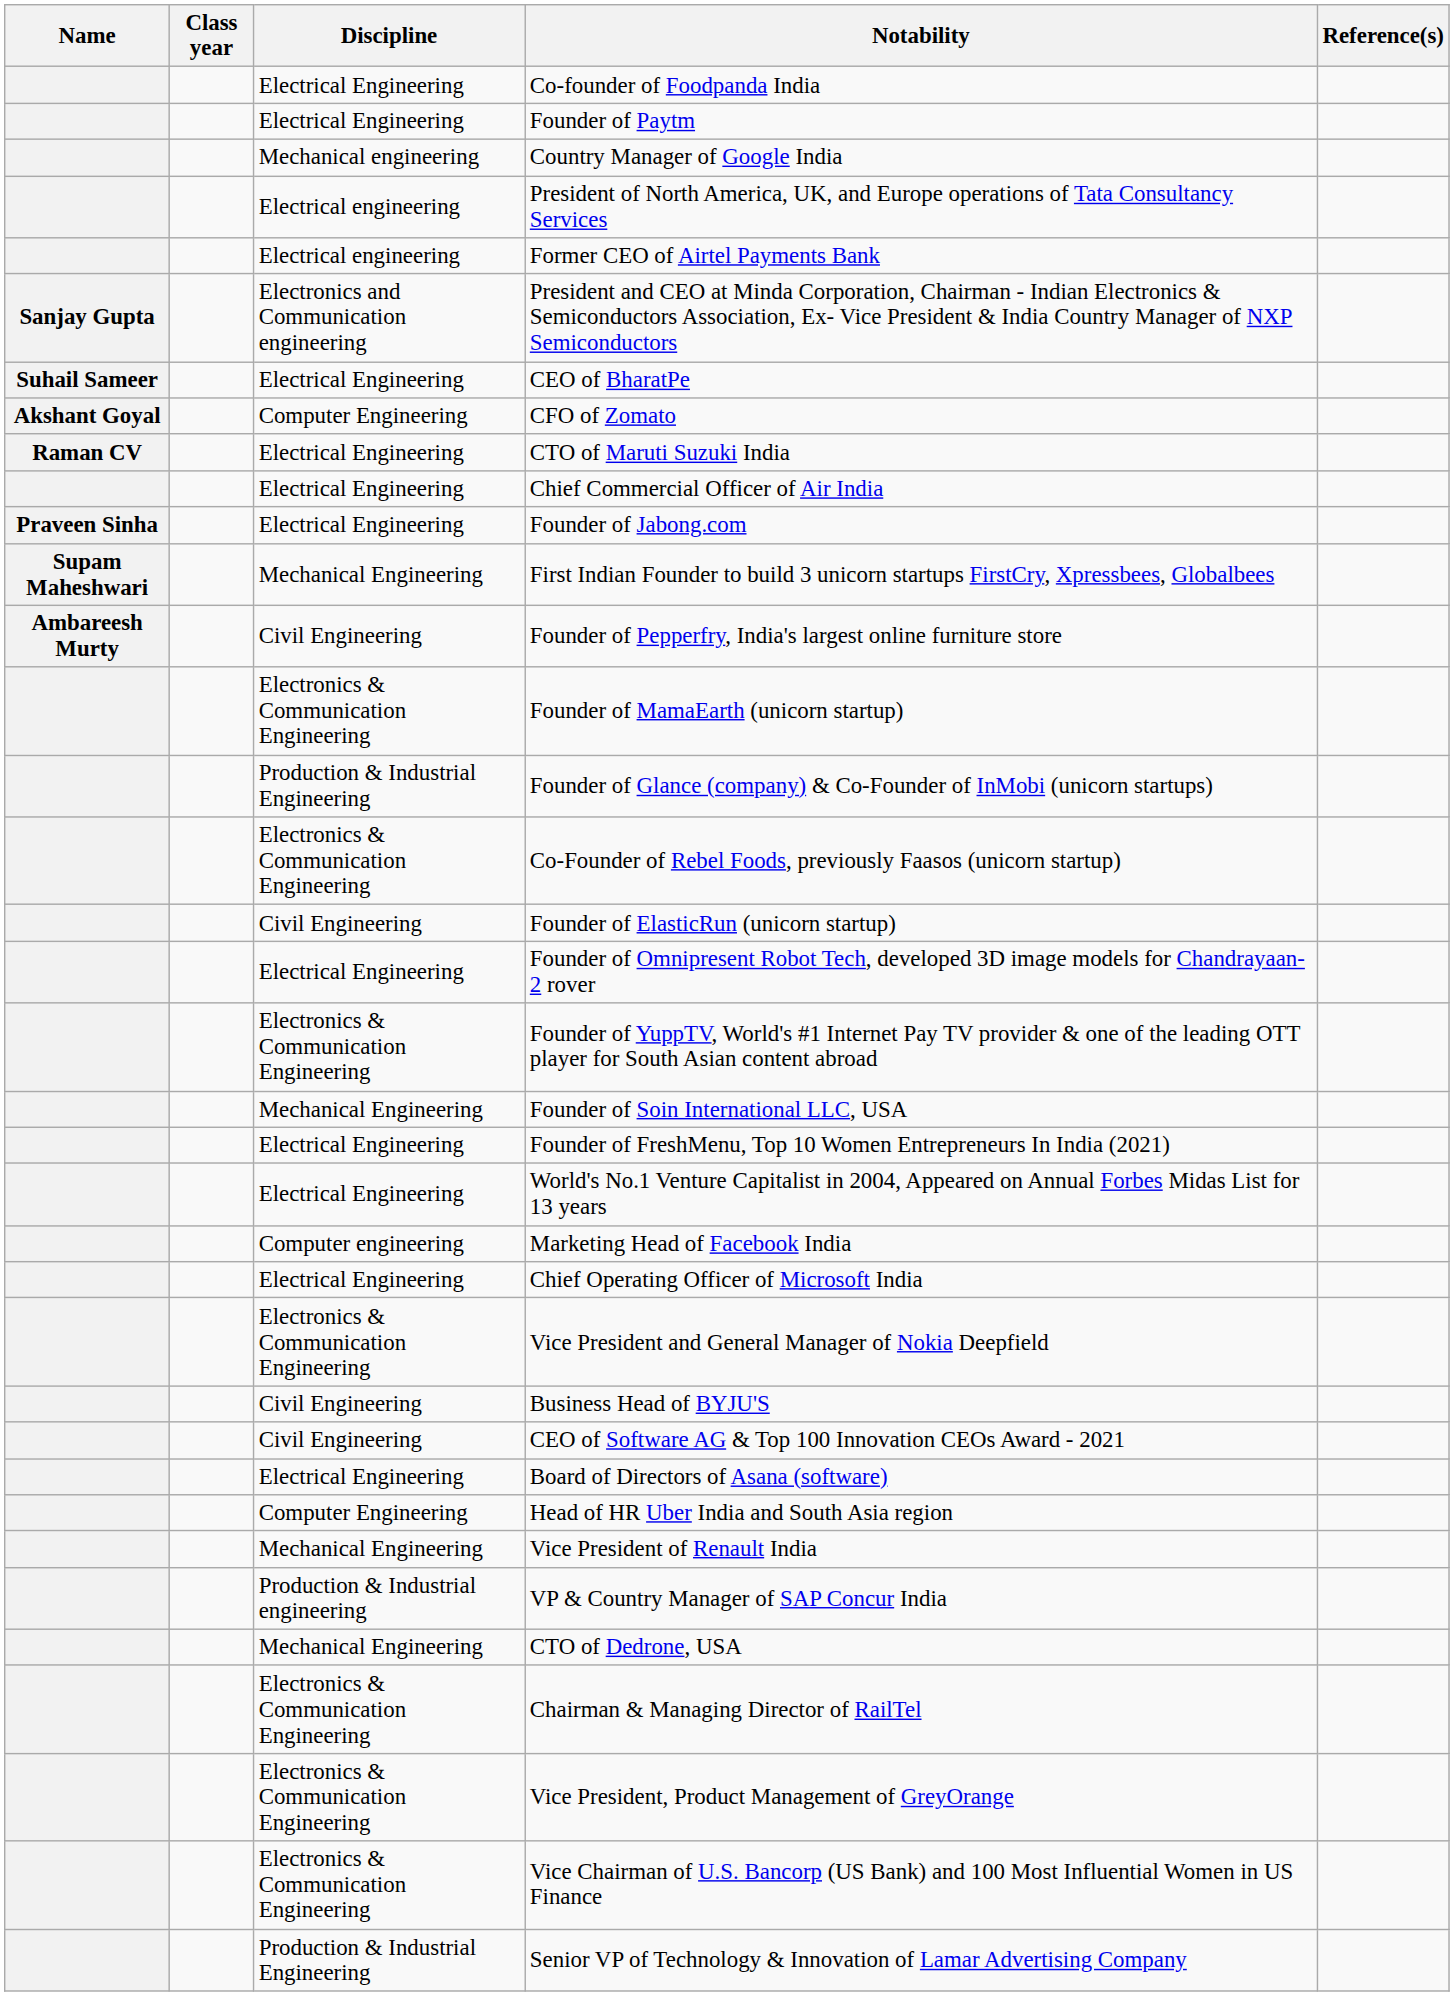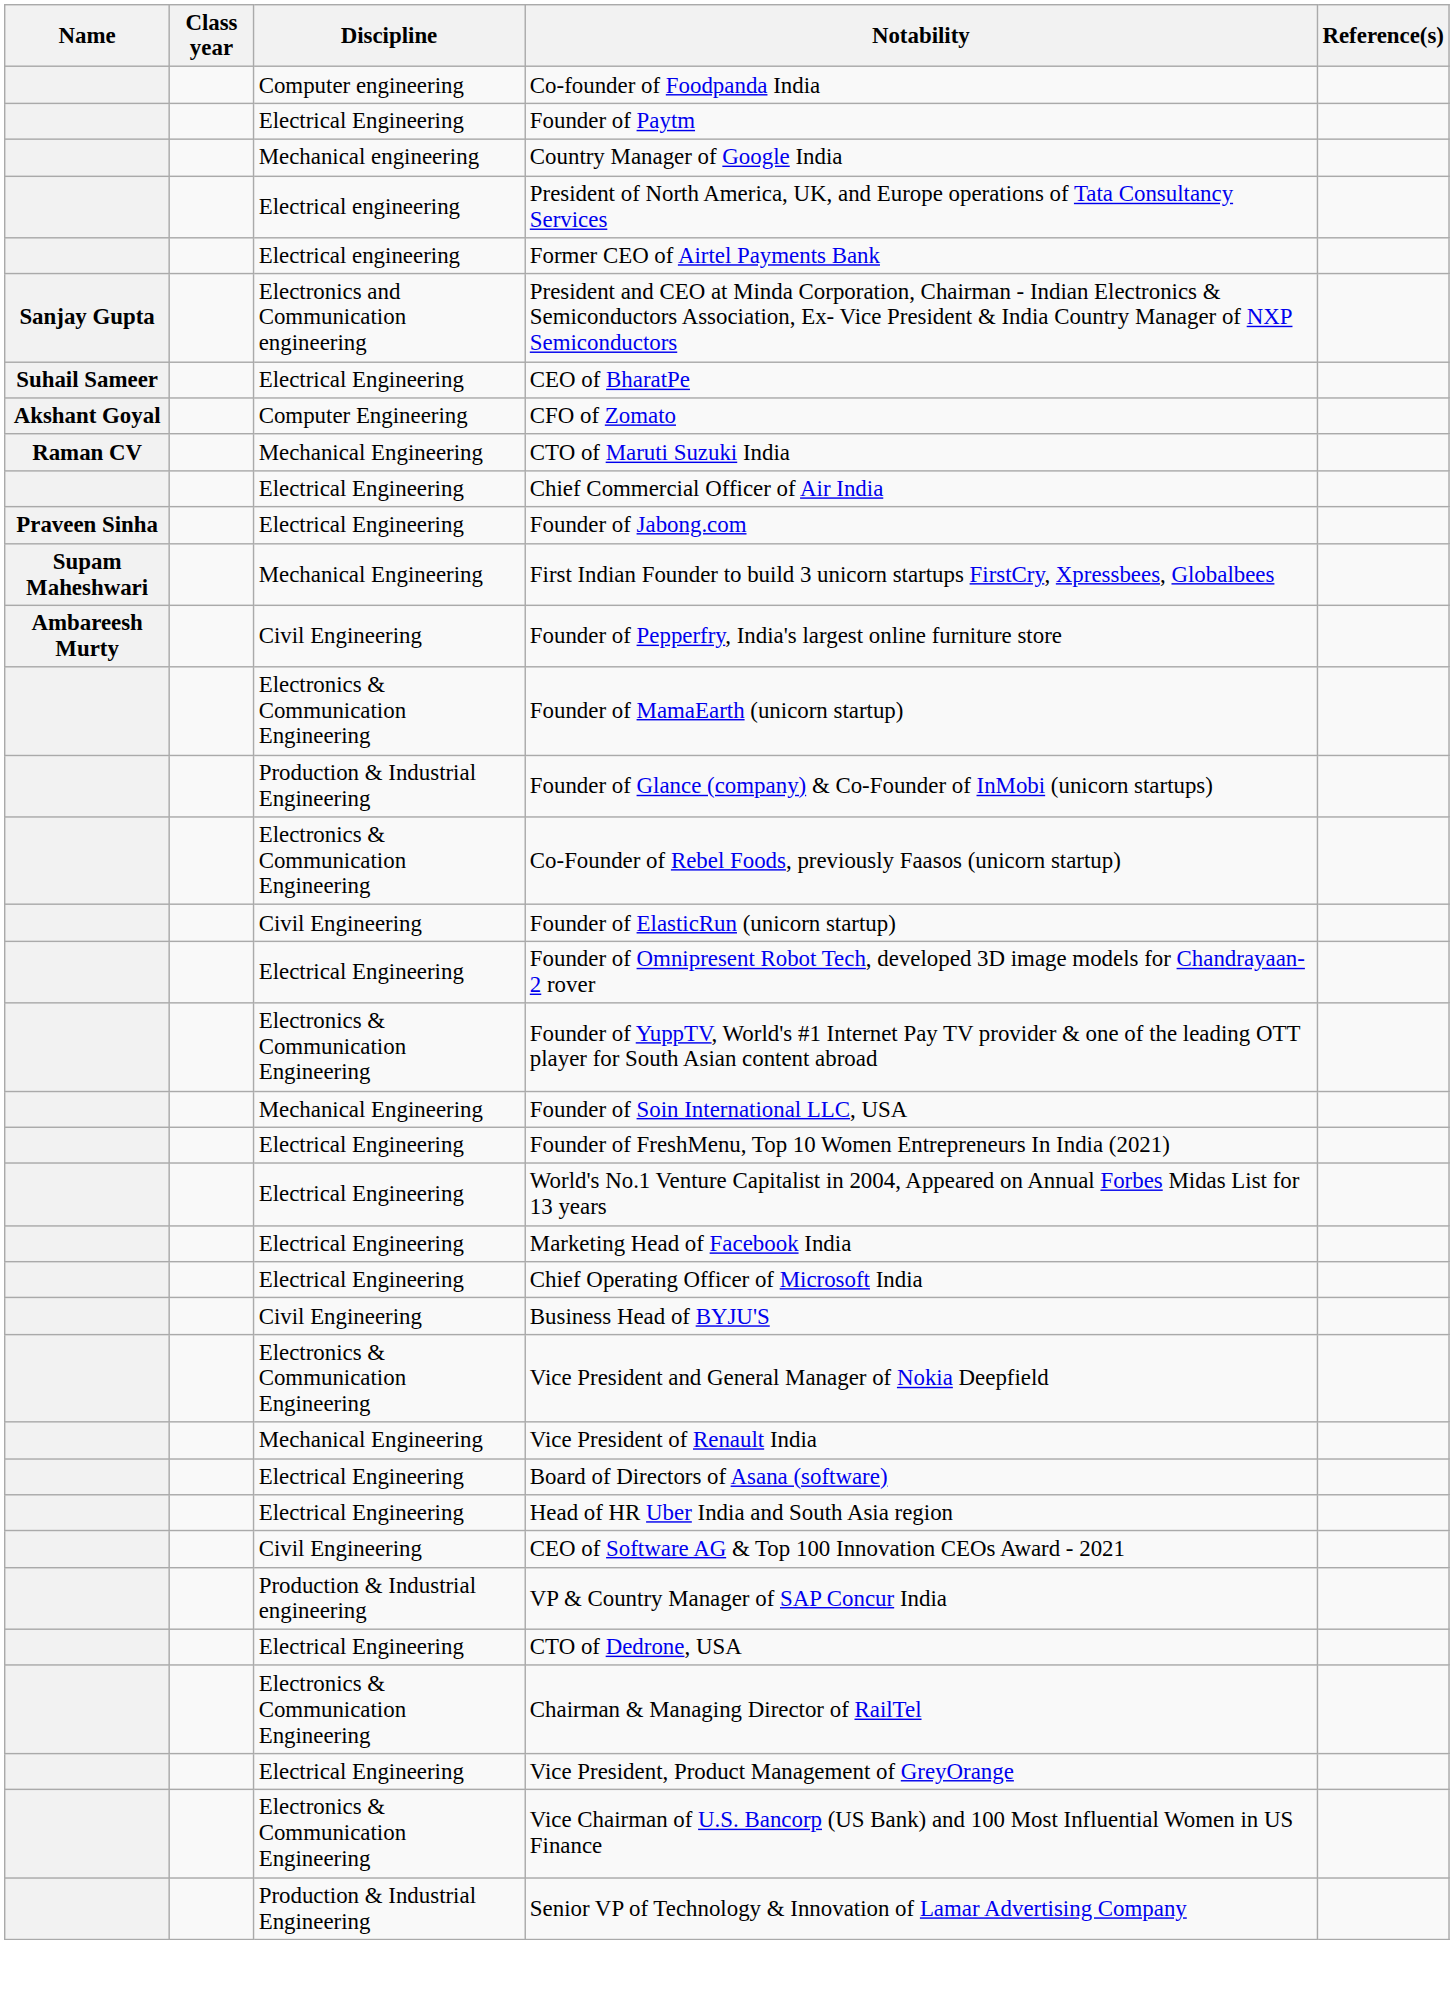 <table class="plainrowheaders sortable wikitable" style="width:80%;">
 <tr>
 <th scope=col>Name</th>
 <th scope=col>Class year</th>
 <th scope=col>Discipline</th>
 <th scope=col class=unsortable>Notability</th>
 <th scope=col class=unsortable>Reference(s)</th>
 </tr>
 <tr>
 <th scope=row style="text-align:center"></th>
 <td></td>
-<td>Electrical Engineering</td>
+<td>Computer engineering</td>
 <td>Co-founder of <a href='#'>Foodpanda</a> India</td>
 <td></td>
 </tr>
 <tr>
 <th scope=row style="text-align:center"></th>
 <td></td>
 <td>Electrical Engineering</td>
 <td>Founder of <a href='#'>Paytm</a></td>
 <td></td>
 </tr>
 <tr>
 <th scope=row style="text-align:center"></th>
 <td></td>
 <td>Mechanical engineering</td>
 <td>Country Manager of <a href='#'>Google</a> India</td>
 <td></td>
 </tr>
 <tr>
 <th scope=row style="text-align:center"></th>
 <td></td>
 <td>Electrical engineering</td>
 <td>President of North America, UK, and Europe operations of <a href='#'>Tata Consultancy Services</a></td>
 <td></td>
 </tr>
 <tr>
 <th scope=row style="text-align:center"></th>
 <td></td>
 <td>Electrical engineering</td>
 <td>Former CEO of <a href='#'>Airtel Payments Bank</a></td>
 <td></td>
 </tr>
 <tr>
 <th scope=row style="text-align:center">Sanjay Gupta</th>
 <td></td>
 <td>Electronics and Communication engineering</td>
 <td>President and CEO at Minda Corporation, Chairman - Indian Electronics & Semiconductors Association, Ex- Vice President & India Country Manager of <a href='#'>NXP Semiconductors</a></td>
 <td></td>
 </tr>
 <tr>
 <th scope=row style="text-align:center">Suhail Sameer</th>
 <td></td>
 <td>Electrical Engineering</td>
 <td>CEO of <a href='#'>BharatPe</a></td>
 <td></td>
 </tr>
 <tr>
 <th scope=row style="text-align:center">Akshant Goyal</th>
 <td></td>
 <td>Computer Engineering</td>
 <td>CFO of <a href='#'>Zomato</a></td>
 <td></td>
 </tr>
 <tr>
 <th scope=row style="text-align:center">Raman CV</th>
 <td></td>
-<td>Electrical Engineering</td>
+<td>Mechanical Engineering</td>
 <td>CTO of <a href='#'>Maruti Suzuki</a> India</td>
 <td></td>
 </tr>
 <tr>
 <th scope=row style="text-align:center"></th>
 <td></td>
 <td>Electrical Engineering</td>
 <td>Chief Commercial Officer of <a href='#'>Air India</a></td>
 <td></td>
 </tr>
 <tr>
 <th scope=row style="text-align:center">Praveen Sinha</th>
 <td></td>
 <td>Electrical Engineering</td>
 <td>Founder of <a href='#'>Jabong.com</a></td>
 <td></td>
 </tr>
 <tr>
 <th scope=row style="text-align:center">Supam Maheshwari</th>
 <td></td>
 <td>Mechanical Engineering</td>
 <td>First Indian Founder to build 3 unicorn startups <a href='#'>FirstCry</a>, <a href='#'>Xpressbees</a>, <a href='#'>Globalbees</a></td>
 <td></td>
 </tr>
 <tr>
 <th scope=row style="text-align:center">Ambareesh Murty</th>
 <td></td>
 <td>Civil Engineering</td>
 <td>Founder of <a href='#'>Pepperfry</a>, India's largest online furniture store</td>
 <td></td>
 </tr>
 <tr>
 <th scope=row style="text-align:center"></th>
 <td></td>
 <td>Electronics & Communication Engineering</td>
 <td>Founder of <a href='#'>MamaEarth</a> (unicorn startup)</td>
 <td></td>
 </tr>
 <tr>
 <th scope=row style="text-align:center"></th>
 <td></td>
 <td>Production & Industrial Engineering</td>
 <td>Founder of <a href='#'>Glance (company)</a> & Co-Founder of <a href='#'>InMobi</a> (unicorn startups)</td>
 <td></td>
 </tr>
 <tr>
 <th scope=row style="text-align:center"></th>
 <td></td>
 <td>Electronics & Communication Engineering</td>
 <td>Co-Founder of <a href='#'>Rebel Foods</a>, previously Faasos (unicorn startup)</td>
 <td></td>
 </tr>
 <tr>
 <th scope=row style="text-align:center"></th>
 <td></td>
 <td>Civil Engineering</td>
 <td>Founder of <a href='#'>ElasticRun</a> (unicorn startup)</td>
 <td></td>
 </tr>
 <tr>
 <th scope=row style="text-align:center"></th>
 <td></td>
 <td>Electrical Engineering</td>
 <td>Founder of <a href='#'>Omnipresent Robot Tech</a>, developed 3D image models for <a href='#'>Chandrayaan-2</a> rover</td>
 <td></td>
 </tr>
 <tr>
 <th scope=row style="text-align:center"></th>
 <td></td>
 <td>Electronics & Communication Engineering</td>
 <td>Founder of <a href='#'>YuppTV</a>, World's #1 Internet Pay TV provider & one of the leading OTT player for South Asian content abroad</td>
 <td></td>
 </tr>
 <tr>
 <th scope=row style="text-align:center"></th>
 <td></td>
 <td>Mechanical Engineering</td>
 <td>Founder of <a href='#'>Soin International LLC</a>, USA</td>
 <td></td>
 </tr>
 <tr>
 <th scope=row style="text-align:center"></th>
 <td></td>
 <td>Electrical Engineering</td>
 <td>Founder of FreshMenu, Top 10 Women Entrepreneurs In India (2021)</td>
 <td></td>
 </tr>
 <tr>
 <th scope=row style="text-align:center"></th>
 <td></td>
 <td>Electrical Engineering</td>
 <td>World's No.1 Venture Capitalist in 2004, Appeared on Annual <a href='#'>Forbes</a> Midas List for 13 years</td>
 <td></td>
 </tr>
 <tr>
 <th scope=row style="text-align:center"></th>
 <td></td>
-<td>Computer engineering</td>
+<td>Electrical Engineering</td>
 <td>Marketing Head of <a href='#'>Facebook</a> India</td>
 <td></td>
 </tr>
 <tr>
 <th scope=row style="text-align:center"></th>
 <td></td>
 <td>Electrical Engineering</td>
 <td>Chief Operating Officer of <a href='#'>Microsoft</a> India</td>
 <td></td>
 </tr>
 <tr>
 <th scope=row style="text-align:center"></th>
 <td></td>
+<td>Civil Engineering</td>
+<td>Business Head of <a href='#'>BYJU'S</a></td>
+<td></td>
+</tr>
+<tr>
+<th scope=row style="text-align:center"></th>
+<td></td>
 <td>Electronics & Communication Engineering</td>
 <td>Vice President and General Manager of <a href='#'>Nokia</a> Deepfield</td>
 <td></td>
 </tr>
 <tr>
 <th scope=row style="text-align:center"></th>
 <td></td>
-<td>Civil Engineering</td>
-<td>Business Head of <a href='#'>BYJU'S</a></td>
+<td>Mechanical Engineering</td>
+<td>Vice President of <a href='#'>Renault</a> India</td>
+<td></td>
+</tr>
+<tr>
+<th scope=row style="text-align:center"></th>
+<td></td>
+<td>Electrical Engineering</td>
+<td>Board of Directors of <a href='#'>Asana (software)</a></td>
+<td></td>
+</tr>
+<tr>
+<th scope=row style="text-align:center"></th>
+<td></td>
+<td>Electrical Engineering</td>
+<td>Head of HR <a href='#'>Uber</a> India and South Asia region</td>
 <td></td>
 </tr>
 <tr>
 <th scope=row style="text-align:center"></th>
 <td></td>
 <td>Civil Engineering</td>
 <td>CEO of <a href='#'>Software AG</a> & Top 100 Innovation CEOs Award - 2021</td>
 <td></td>
 </tr>
 <tr>
 <th scope=row style="text-align:center"></th>
 <td></td>
-<td>Electrical Engineering</td>
-<td>Board of Directors of <a href='#'>Asana (software)</a></td>
-<td></td>
-</tr>
-<tr>
-<th scope=row style="text-align:center"></th>
-<td></td>
-<td>Computer Engineering</td>
-<td>Head of HR <a href='#'>Uber</a> India and South Asia region</td>
-<td></td>
-</tr>
-<tr>
-<th scope=row style="text-align:center"></th>
-<td></td>
-<td>Mechanical Engineering</td>
-<td>Vice President of <a href='#'>Renault</a> India</td>
-<td></td>
-</tr>
-<tr>
-<th scope=row style="text-align:center"></th>
-<td></td>
 <td>Production & Industrial engineering</td>
 <td>VP & Country Manager of <a href='#'>SAP Concur</a> India</td>
 <td></td>
 </tr>
 <tr>
 <th scope=row style="text-align:center"></th>
 <td></td>
-<td>Mechanical Engineering</td>
+<td>Electrical Engineering</td>
 <td>CTO of <a href='#'>Dedrone</a>, USA</td>
 <td></td>
 </tr>
 <tr>
 <th scope=row style="text-align:center"></th>
 <td></td>
 <td>Electronics & Communication Engineering</td>
 <td>Chairman & Managing Director of <a href='#'>RailTel</a></td>
 <td></td>
 </tr>
 <tr>
 <th scope=row style="text-align:center"></th>
 <td></td>
-<td>Electronics & Communication Engineering</td>
+<td>Electrical Engineering</td>
 <td>Vice President, Product Management of <a href='#'>GreyOrange</a></td>
 <td></td>
 </tr>
 <tr>
 <th scope=row style="text-align:center"></th>
 <td></td>
 <td>Electronics & Communication Engineering</td>
 <td>Vice Chairman of <a href='#'>U.S. Bancorp</a> (US Bank) and 100 Most Influential Women in US Finance</td>
 <td></td>
 </tr>
 <tr>
 <th scope=row style="text-align:center"></th>
 <td></td>
 <td>Production & Industrial Engineering</td>
 <td>Senior VP of Technology & Innovation of <a href='#'>Lamar Advertising Company</a></td>
 <td></td>
 </tr>
 </table>
